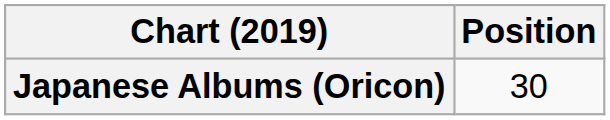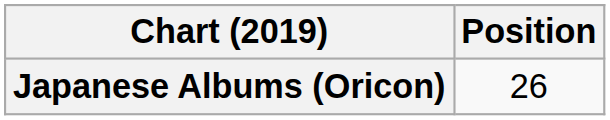 <table class="wikitable plainrowheaders" style="text-align:center">
 <tr>
 <th scope="col">Chart (2019)</th>
 <th scope="col">Position</th>
 </tr>
 <tr>
 <th scope="row">Japanese Albums (Oricon)</th>
-<td>30</td>
+<td>26</td>
 </tr>
 </table>
